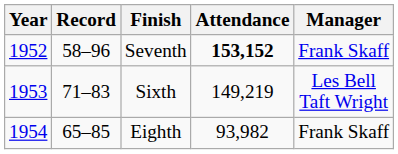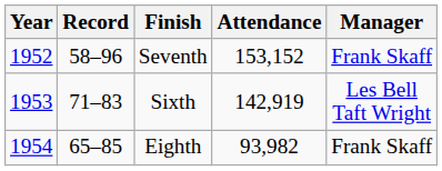 <table class="wikitable">
 <tr style="background: #F2F2F2;">
 <th>Year</th>
 <th>Record</th>
 <th>Finish</th>
 <th>Attendance</th>
 <th>Manager</th>
 </tr>
 <tr align=center>
 <td><a href='#'>1952</a></td>
 <td>58–96</td>
 <td>Seventh</td>
-<td><strong>153,152</strong></td>
+<td>153,152</td>
 <td><a href='#'>Frank Skaff</a></td>
 </tr>
 <tr align=center>
 <td><a href='#'>1953</a></td>
 <td>71–83</td>
 <td>Sixth</td>
-<td>149,219</td>
+<td>142,919</td>
 <td><a href='#'>Les Bell</a><br><a href='#'>Taft Wright</a></td>
 </tr>
 <tr align=center>
 <td><a href='#'>1954</a></td>
 <td>65–85</td>
 <td>Eighth</td>
 <td>93,982</td>
 <td>Frank Skaff</td>
 </tr>
 </table>
